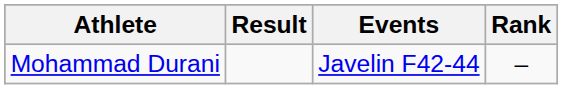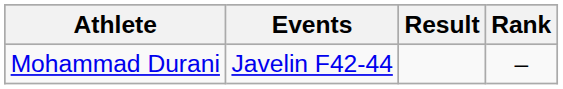 <table class=wikitable style="font-size:90%">
 <tr align=center>
 <th>Athlete</th>
+<th>Events</th>
 <th>Result</th>
-<th>Events</th>
 <th>Rank</th>
 </tr>
 <tr align=center>
 <td align=left><a href='#'>Mohammad Durani</a></td>
+<td align=left><a href='#'>Javelin F42-44</a></td>
 <td></td>
-<td align=left><a href='#'>Javelin F42-44</a></td>
 <td>–</td>
 </tr>
 </table>
